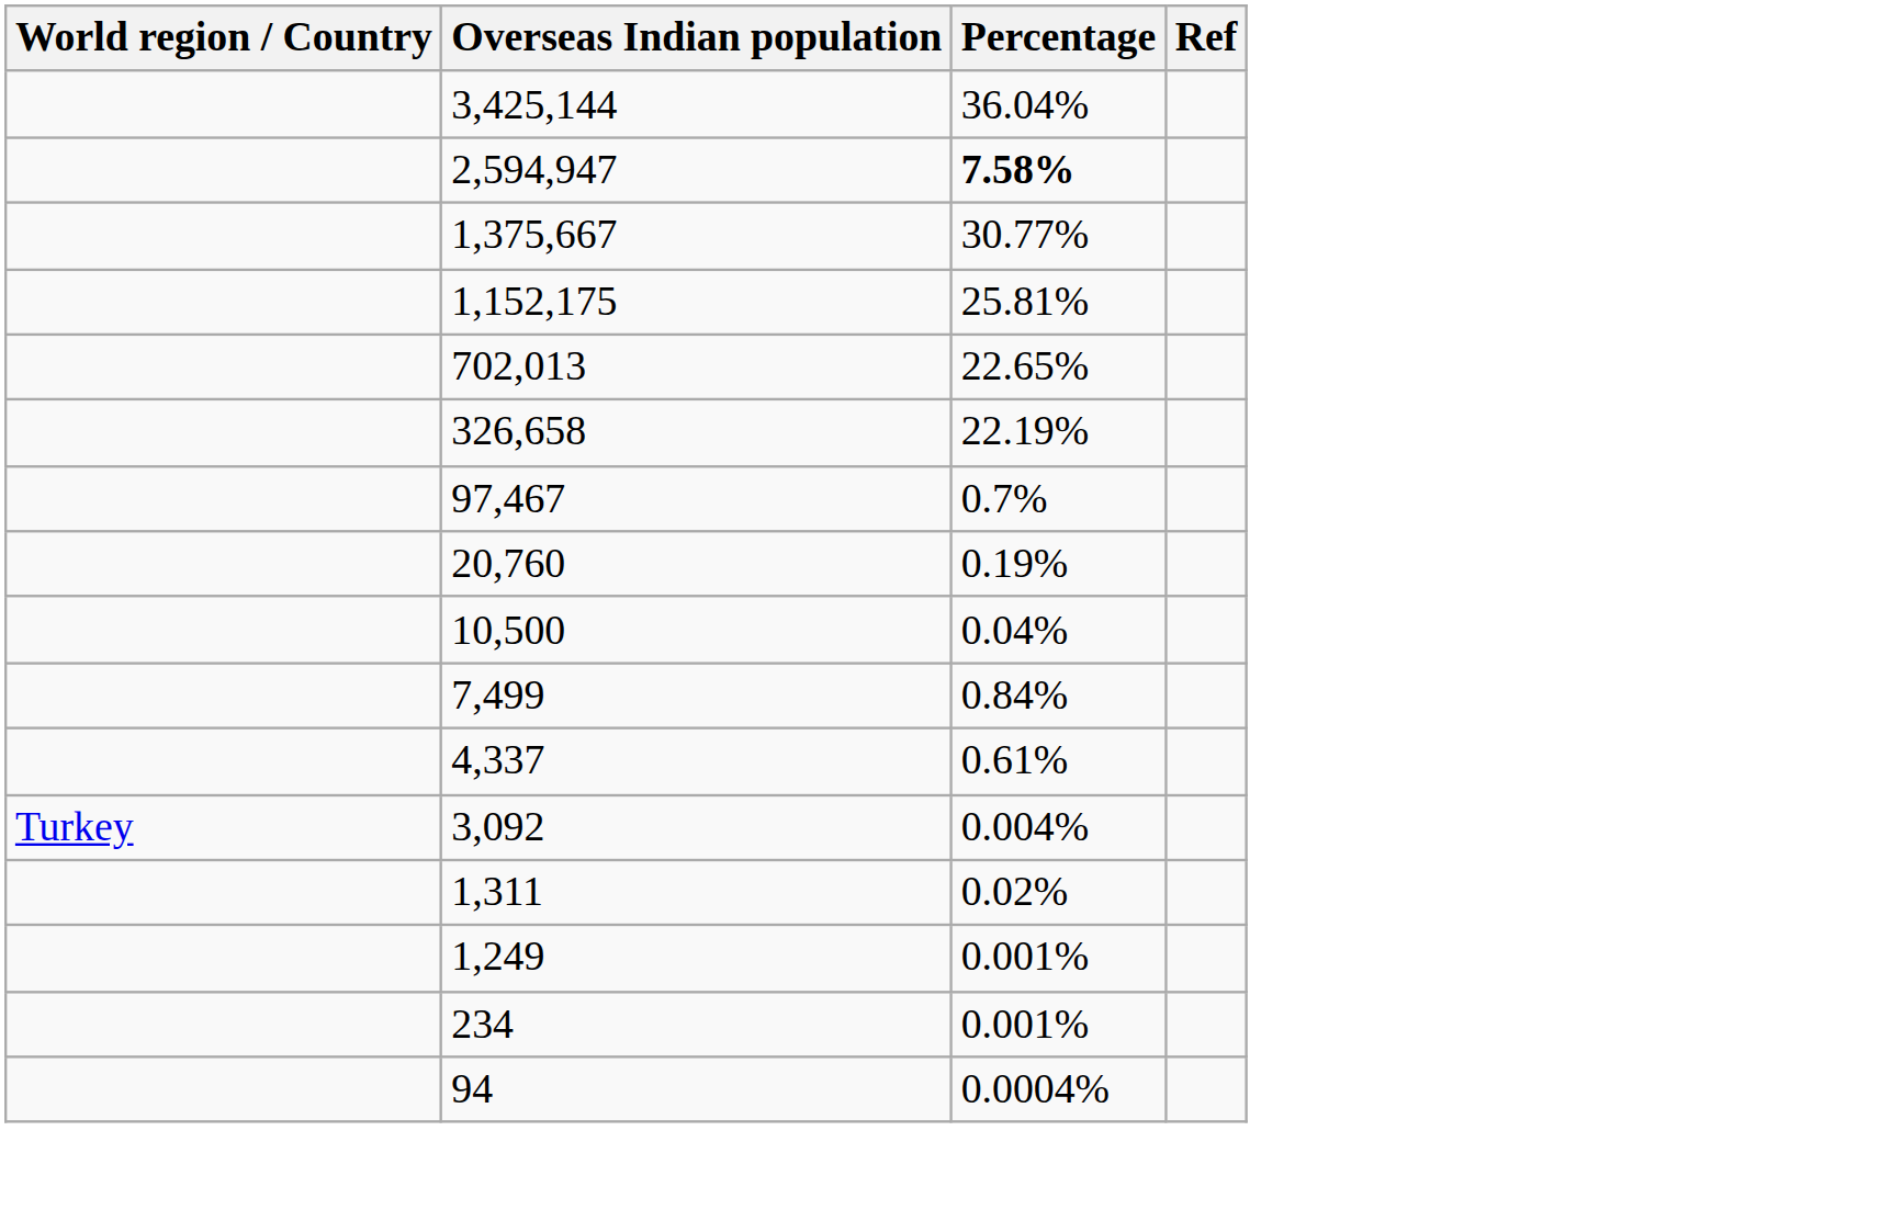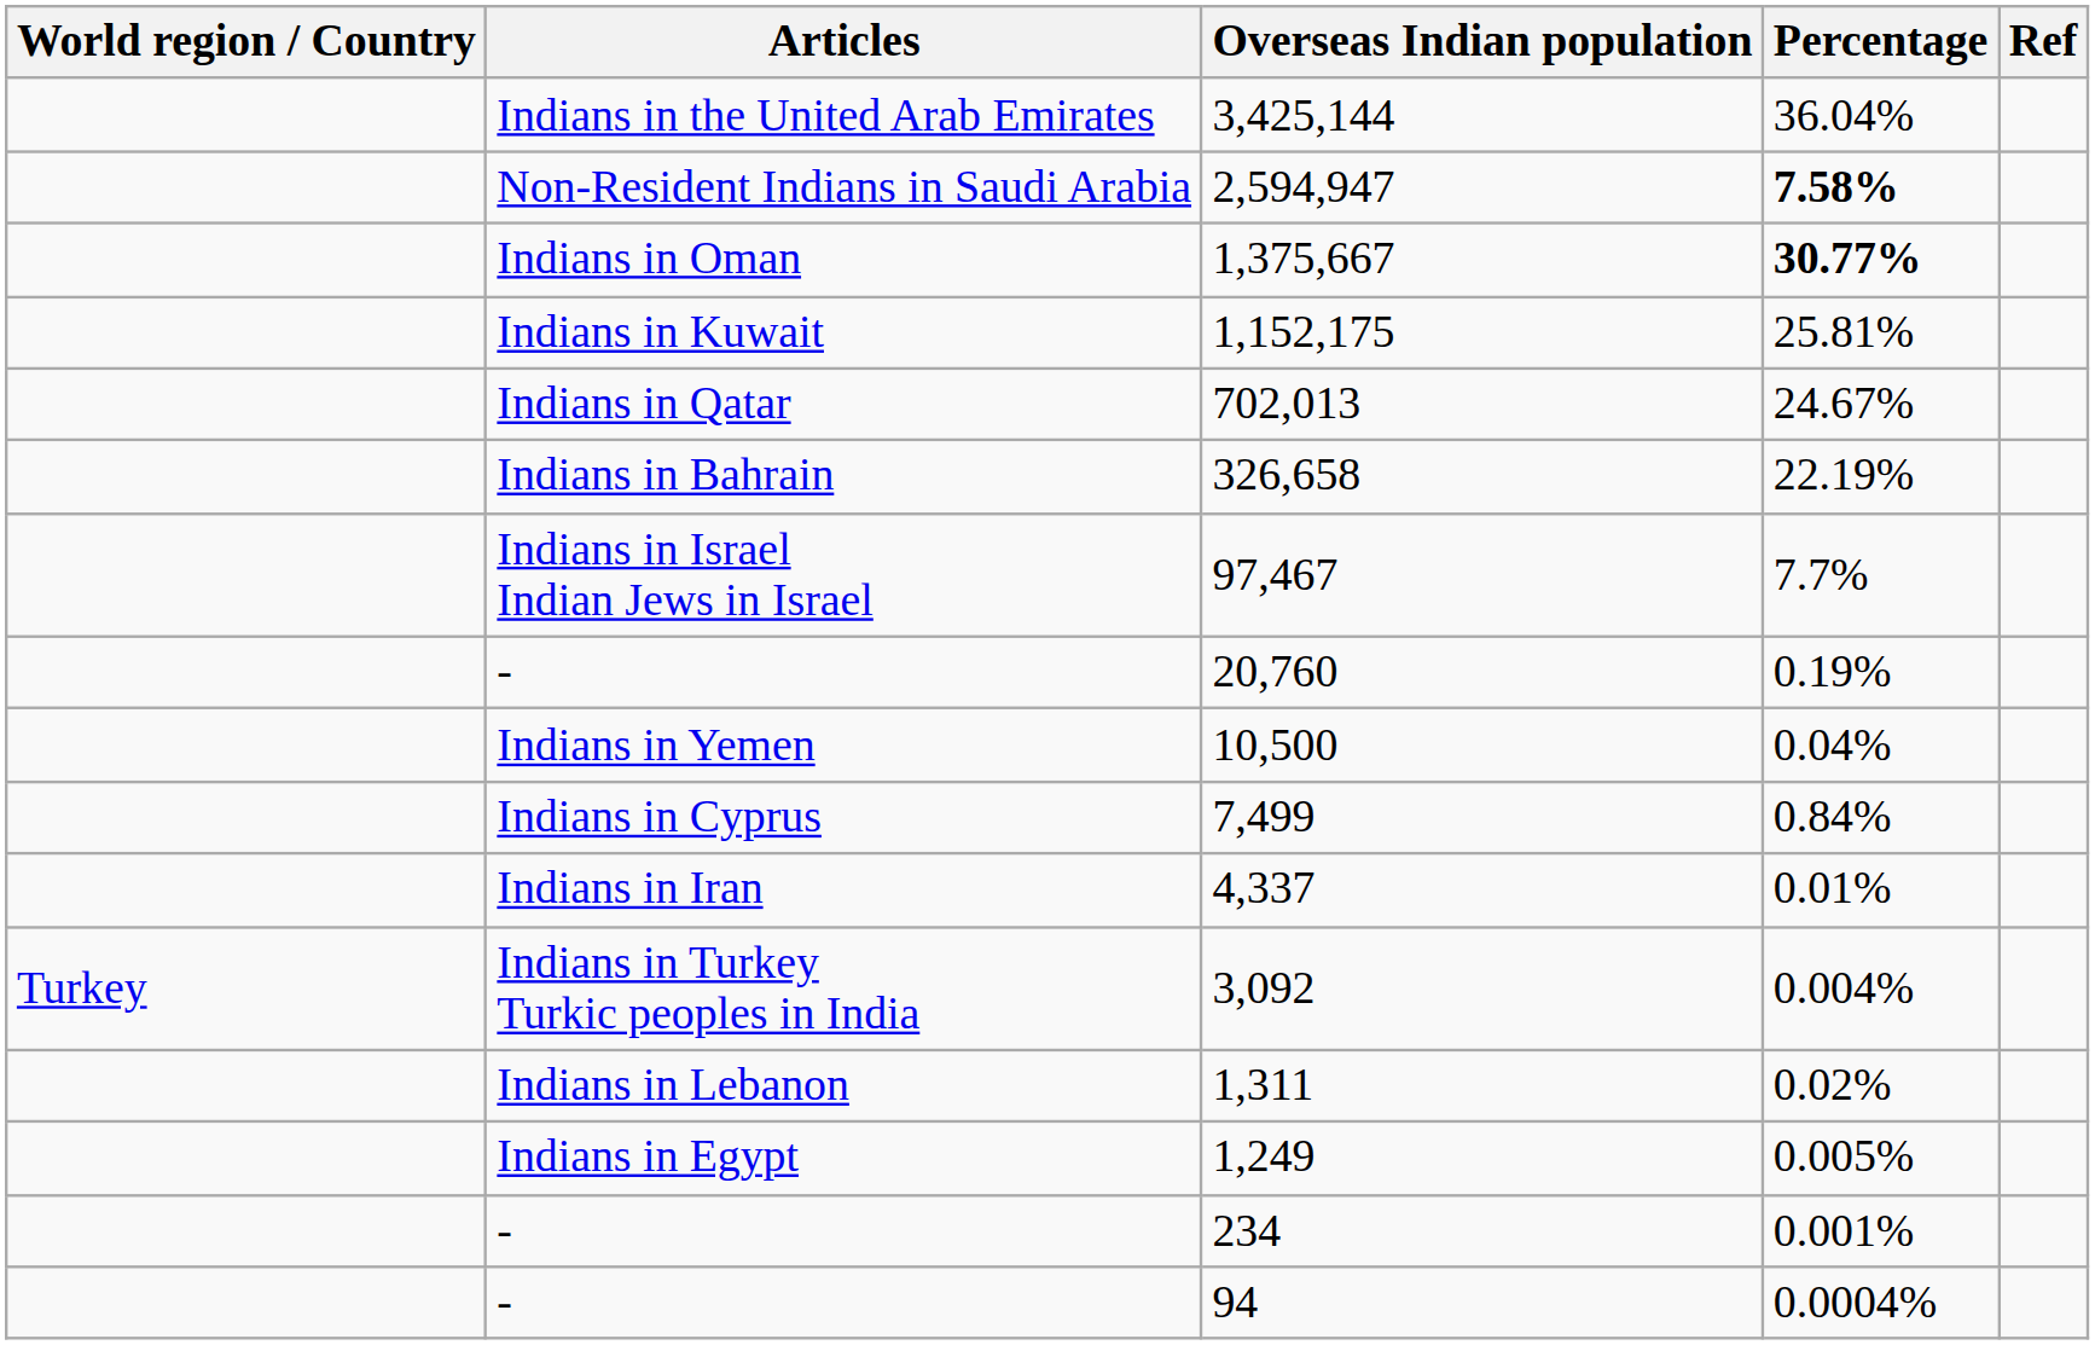 <table class="wikitable sortable">
 <tr>
 <th>World region / Country</th>
+<th>Articles</th>
 <th data-sort-type="number">Overseas Indian population</th>
 <th data-sort-type="number">Percentage</th>
 <th>Ref</th>
 </tr>
 <tr>
 <td></td>
+<td><a href='#'>Indians in the United Arab Emirates</a></td>
 <td>3,425,144</td>
 <td>36.04%</td>
 <td></td>
 </tr>
 <tr>
 <td></td>
+<td><a href='#'>Non-Resident Indians in Saudi Arabia</a></td>
 <td>2,594,947</td>
 <td><strong>7.58%</strong></td>
 <td></td>
 </tr>
 <tr>
 <td></td>
+<td><a href='#'>Indians in Oman</a></td>
 <td>1,375,667</td>
-<td>30.77%</td>
+<td><strong>30.77%</strong></td>
 <td></td>
 </tr>
 <tr>
 <td></td>
+<td><a href='#'>Indians in Kuwait</a></td>
 <td>1,152,175</td>
 <td>25.81%</td>
 <td></td>
 </tr>
 <tr>
 <td></td>
+<td><a href='#'>Indians in Qatar</a></td>
 <td>702,013</td>
-<td>22.65%</td>
+<td>24.67%</td>
 <td></td>
 </tr>
 <tr>
 <td></td>
+<td><a href='#'>Indians in Bahrain</a></td>
 <td>326,658</td>
 <td>22.19%</td>
 <td></td>
 </tr>
 <tr>
 <td></td>
+<td><a href='#'>Indians in Israel</a><br><a href='#'>Indian Jews in Israel</a></td>
 <td>97,467</td>
-<td>0.7%</td>
+<td>7.7%</td>
 <td></td>
 </tr>
 <tr>
 <td></td>
+<td>-</td>
 <td>20,760</td>
 <td>0.19%</td>
 <td></td>
 </tr>
 <tr>
 <td></td>
+<td><a href='#'>Indians in Yemen</a></td>
 <td>10,500</td>
 <td>0.04%</td>
 <td></td>
 </tr>
 <tr>
 <td></td>
+<td><a href='#'>Indians in Cyprus</a></td>
 <td>7,499</td>
 <td>0.84%</td>
 <td></td>
 </tr>
 <tr>
 <td></td>
+<td><a href='#'>Indians in Iran</a></td>
 <td>4,337</td>
-<td>0.61%</td>
+<td>0.01%</td>
 <td></td>
 </tr>
 <tr>
 <td> <a href='#'>Turkey</a></td>
+<td><a href='#'>Indians in Turkey</a><br><a href='#'>Turkic peoples in India</a></td>
 <td>3,092</td>
 <td>0.004%</td>
 <td></td>
 </tr>
 <tr>
 <td></td>
+<td><a href='#'>Indians in Lebanon</a></td>
 <td>1,311</td>
 <td>0.02%</td>
 <td></td>
 </tr>
 <tr>
 <td></td>
+<td><a href='#'>Indians in Egypt</a></td>
 <td>1,249</td>
-<td>0.001%</td>
+<td>0.005%</td>
 <td></td>
 </tr>
 <tr>
 <td></td>
+<td>-</td>
 <td>234</td>
 <td>0.001%</td>
 <td></td>
 </tr>
 <tr>
 <td></td>
+<td>-</td>
 <td>94</td>
 <td>0.0004%</td>
 <td></td>
 </tr>
 </table>
